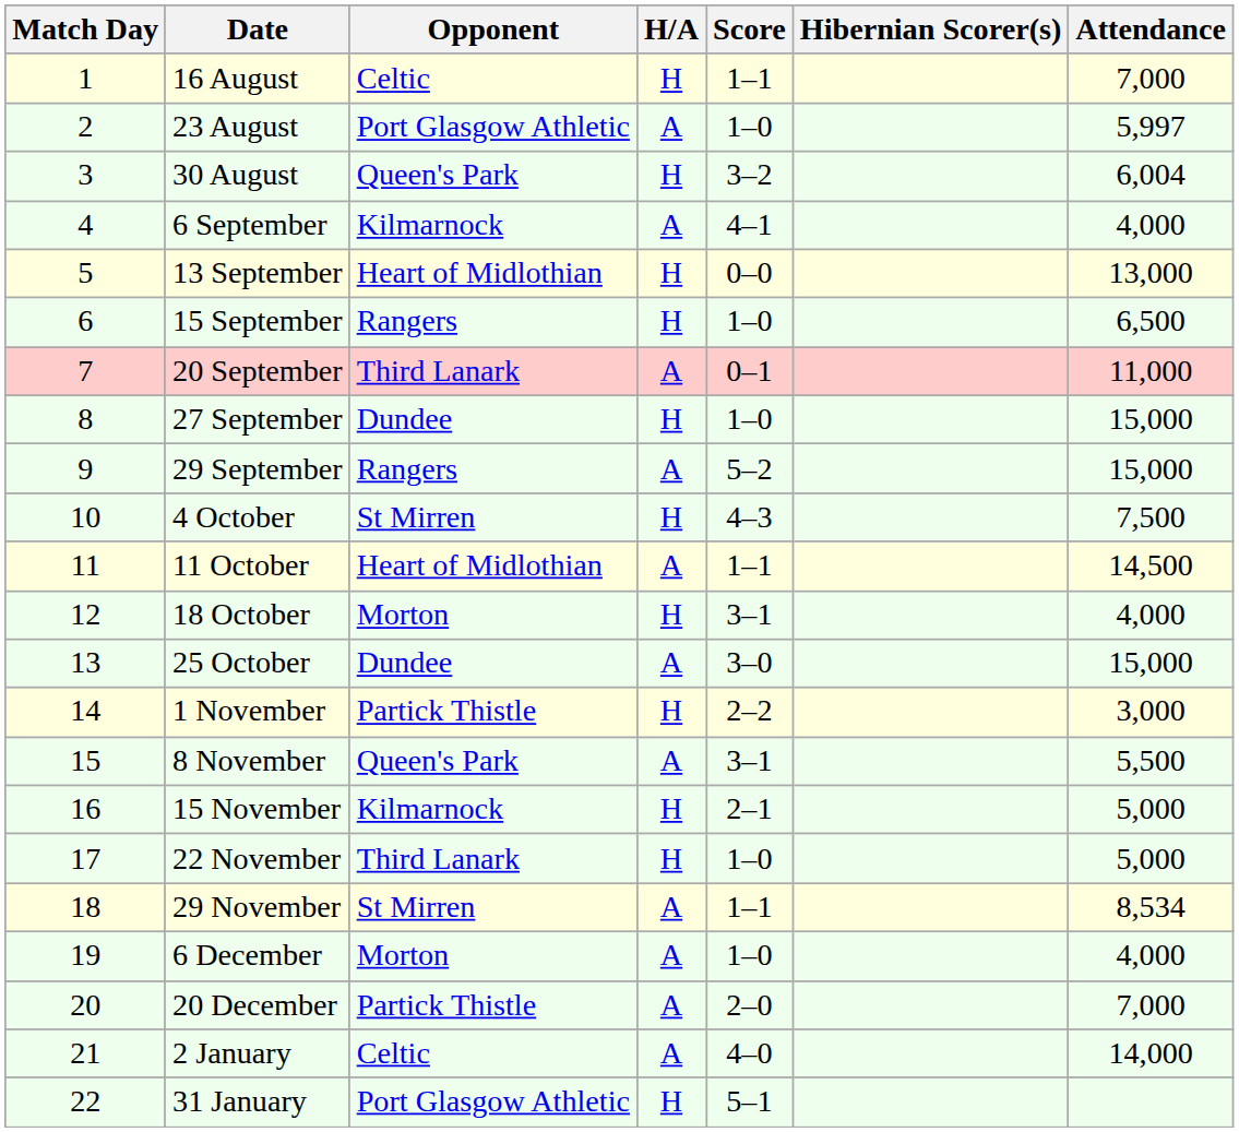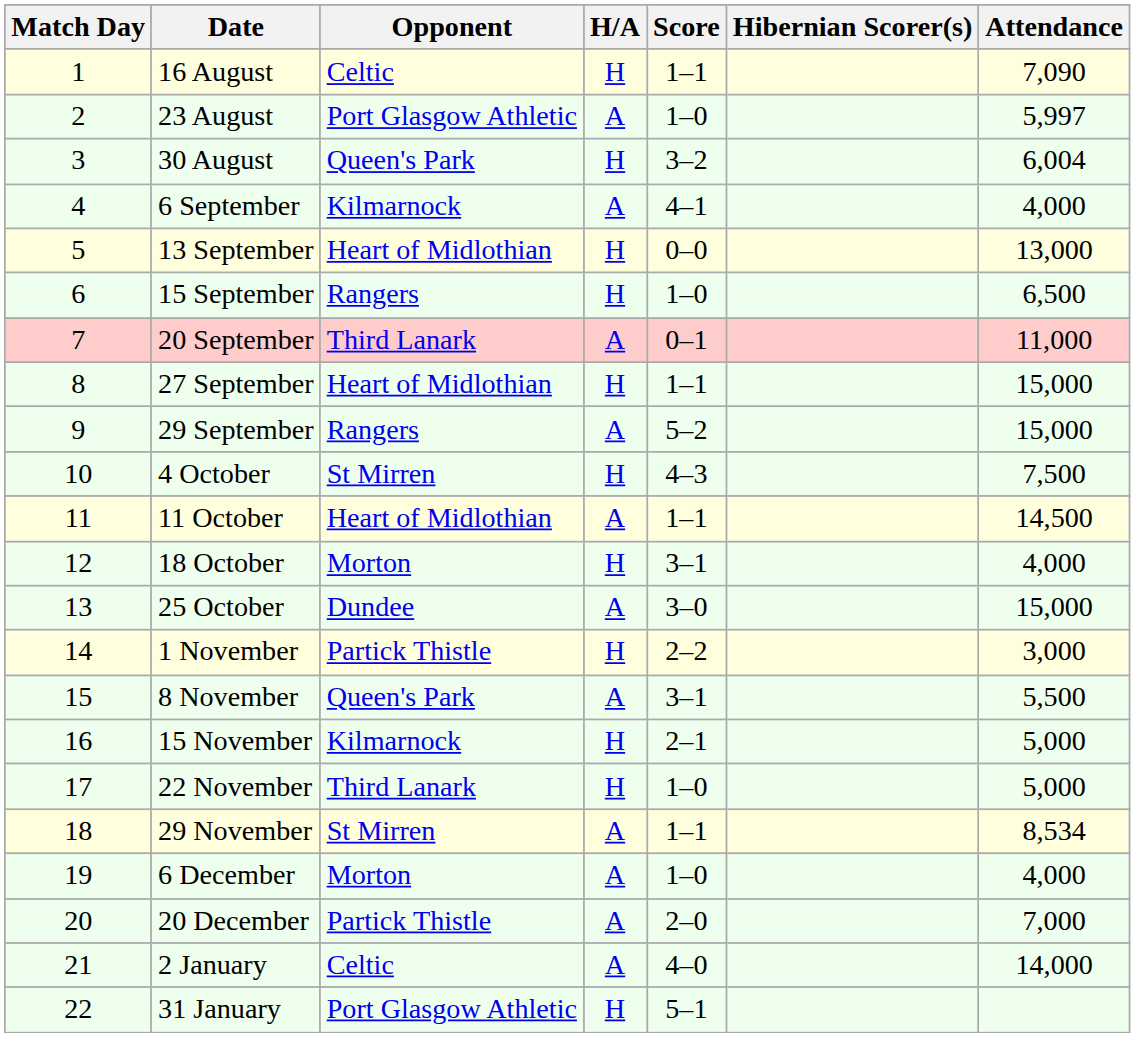 <table class="wikitable" style="text-align:center">
 <tr>
 <th>Match Day</th>
 <th>Date</th>
 <th>Opponent</th>
 <th>H/A</th>
 <th>Score</th>
 <th>Hibernian Scorer(s)</th>
 <th>Attendance</th>
 </tr>
 <tr bgcolor=#FFFFDD>
 <td>1</td>
 <td align=left>16 August</td>
 <td align=left><a href='#'>Celtic</a></td>
 <td><a href='#'>H</a></td>
 <td>1–1</td>
 <td align=left></td>
-<td>7,000</td>
+<td>7,090</td>
 </tr>
 <tr bgcolor=#EEFFEE>
 <td>2</td>
 <td align=left>23 August</td>
 <td align=left><a href='#'>Port Glasgow Athletic</a></td>
 <td><a href='#'>A</a></td>
 <td>1–0</td>
 <td align=left></td>
 <td>5,997</td>
 </tr>
 <tr bgcolor=#EEFFEE>
 <td>3</td>
 <td align=left>30 August</td>
 <td align=left><a href='#'>Queen's Park</a></td>
 <td><a href='#'>H</a></td>
 <td>3–2</td>
 <td align=left></td>
 <td>6,004</td>
 </tr>
 <tr bgcolor=#EEFFEE>
 <td>4</td>
 <td align=left>6 September</td>
 <td align=left><a href='#'>Kilmarnock</a></td>
 <td><a href='#'>A</a></td>
 <td>4–1</td>
 <td align=left></td>
 <td>4,000</td>
 </tr>
 <tr bgcolor=#FFFFDD>
 <td>5</td>
 <td align=left>13 September</td>
 <td align=left><a href='#'>Heart of Midlothian</a></td>
 <td><a href='#'>H</a></td>
 <td>0–0</td>
 <td align=left></td>
 <td>13,000</td>
 </tr>
 <tr bgcolor=#EEFFEE>
 <td>6</td>
 <td align=left>15 September</td>
 <td align=left><a href='#'>Rangers</a></td>
 <td><a href='#'>H</a></td>
 <td>1–0</td>
 <td align=left></td>
 <td>6,500</td>
 </tr>
 <tr bgcolor=#FFCCCC>
 <td>7</td>
 <td align=left>20 September</td>
 <td align=left><a href='#'>Third Lanark</a></td>
 <td><a href='#'>A</a></td>
 <td>0–1</td>
 <td align=left></td>
 <td>11,000</td>
 </tr>
 <tr bgcolor=#EEFFEE>
 <td>8</td>
 <td align=left>27 September</td>
-<td align=left><a href='#'>Dundee</a></td>
+<td align=left><a href='#'>Heart of Midlothian</a></td>
 <td><a href='#'>H</a></td>
-<td>1–0</td>
+<td>1–1</td>
 <td align=left></td>
 <td>15,000</td>
 </tr>
 <tr bgcolor=#EEFFEE>
 <td>9</td>
 <td align=left>29 September</td>
 <td align=left><a href='#'>Rangers</a></td>
 <td><a href='#'>A</a></td>
 <td>5–2</td>
 <td align=left></td>
 <td>15,000</td>
 </tr>
 <tr bgcolor=#EEFFEE>
 <td>10</td>
 <td align=left>4 October</td>
 <td align=left><a href='#'>St Mirren</a></td>
 <td><a href='#'>H</a></td>
 <td>4–3</td>
 <td align=left></td>
 <td>7,500</td>
 </tr>
 <tr bgcolor=#FFFFDD>
 <td>11</td>
 <td align=left>11 October</td>
 <td align=left><a href='#'>Heart of Midlothian</a></td>
 <td><a href='#'>A</a></td>
 <td>1–1</td>
 <td align=left></td>
 <td>14,500</td>
 </tr>
 <tr bgcolor=#EEFFEE>
 <td>12</td>
 <td align=left>18 October</td>
 <td align=left><a href='#'>Morton</a></td>
 <td><a href='#'>H</a></td>
 <td>3–1</td>
 <td align=left></td>
 <td>4,000</td>
 </tr>
 <tr bgcolor=#EEFFEE>
 <td>13</td>
 <td align=left>25 October</td>
 <td align=left><a href='#'>Dundee</a></td>
 <td><a href='#'>A</a></td>
 <td>3–0</td>
 <td align=left></td>
 <td>15,000</td>
 </tr>
 <tr bgcolor=#FFFFDD>
 <td>14</td>
 <td align=left>1 November</td>
 <td align=left><a href='#'>Partick Thistle</a></td>
 <td><a href='#'>H</a></td>
 <td>2–2</td>
 <td align=left></td>
 <td>3,000</td>
 </tr>
 <tr bgcolor=#EEFFEE>
 <td>15</td>
 <td align=left>8 November</td>
 <td align=left><a href='#'>Queen's Park</a></td>
 <td><a href='#'>A</a></td>
 <td>3–1</td>
 <td align=left></td>
 <td>5,500</td>
 </tr>
 <tr bgcolor=#EEFFEE>
 <td>16</td>
 <td align=left>15 November</td>
 <td align=left><a href='#'>Kilmarnock</a></td>
 <td><a href='#'>H</a></td>
 <td>2–1</td>
 <td align=left></td>
 <td>5,000</td>
 </tr>
 <tr bgcolor=#EEFFEE>
 <td>17</td>
 <td align=left>22 November</td>
 <td align=left><a href='#'>Third Lanark</a></td>
 <td><a href='#'>H</a></td>
 <td>1–0</td>
 <td align=left></td>
 <td>5,000</td>
 </tr>
 <tr bgcolor=#FFFFDD>
 <td>18</td>
 <td align=left>29 November</td>
 <td align=left><a href='#'>St Mirren</a></td>
 <td><a href='#'>A</a></td>
 <td>1–1</td>
 <td align=left></td>
 <td>8,534</td>
 </tr>
 <tr bgcolor=#EEFFEE>
 <td>19</td>
 <td align=left>6 December</td>
 <td align=left><a href='#'>Morton</a></td>
 <td><a href='#'>A</a></td>
 <td>1–0</td>
 <td align=left></td>
 <td>4,000</td>
 </tr>
 <tr bgcolor=#EEFFEE>
 <td>20</td>
 <td align=left>20 December</td>
 <td align=left><a href='#'>Partick Thistle</a></td>
 <td><a href='#'>A</a></td>
 <td>2–0</td>
 <td align=left></td>
 <td>7,000</td>
 </tr>
 <tr bgcolor=#EEFFEE>
 <td>21</td>
 <td align=left>2 January</td>
 <td align=left><a href='#'>Celtic</a></td>
 <td><a href='#'>A</a></td>
 <td>4–0</td>
 <td align=left></td>
 <td>14,000</td>
 </tr>
 <tr bgcolor=#EEFFEE>
 <td>22</td>
 <td align=left>31 January</td>
 <td align=left><a href='#'>Port Glasgow Athletic</a></td>
 <td><a href='#'>H</a></td>
 <td>5–1</td>
 <td align=left></td>
 <td></td>
 </tr>
 </table>
